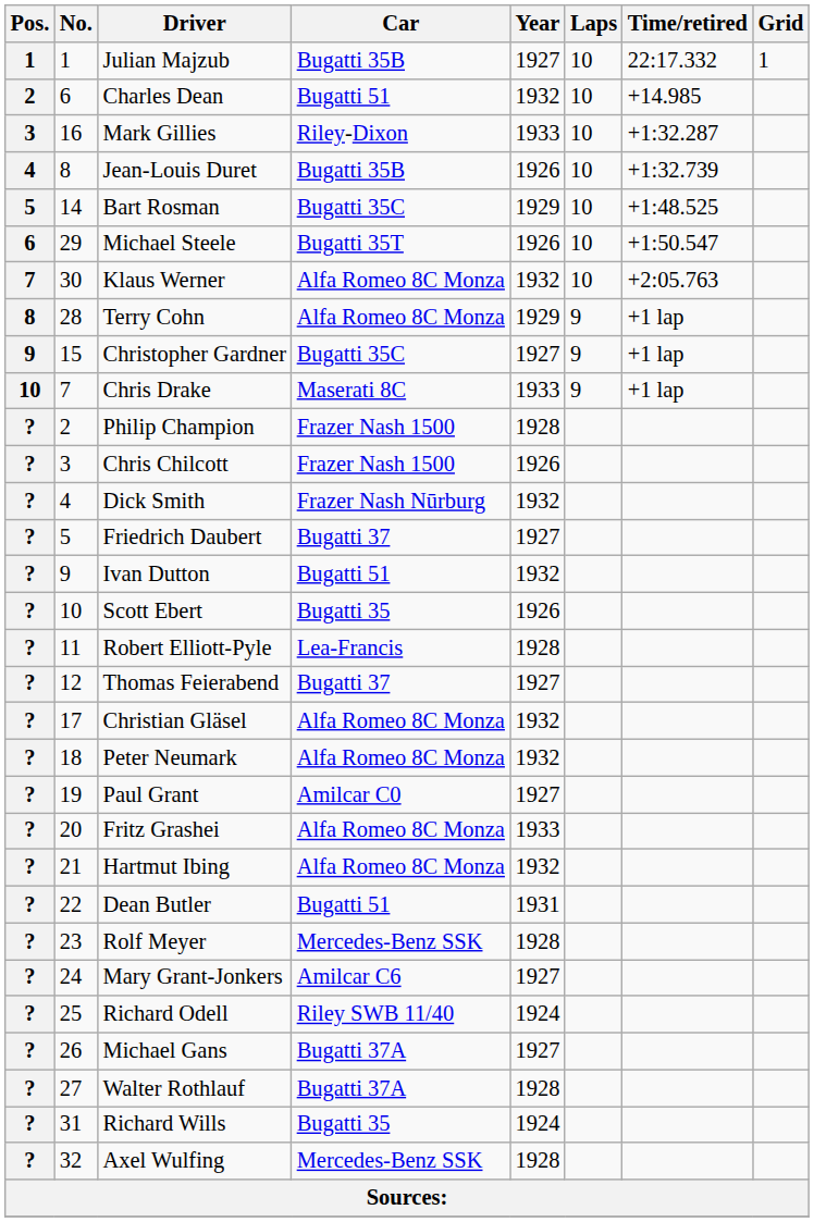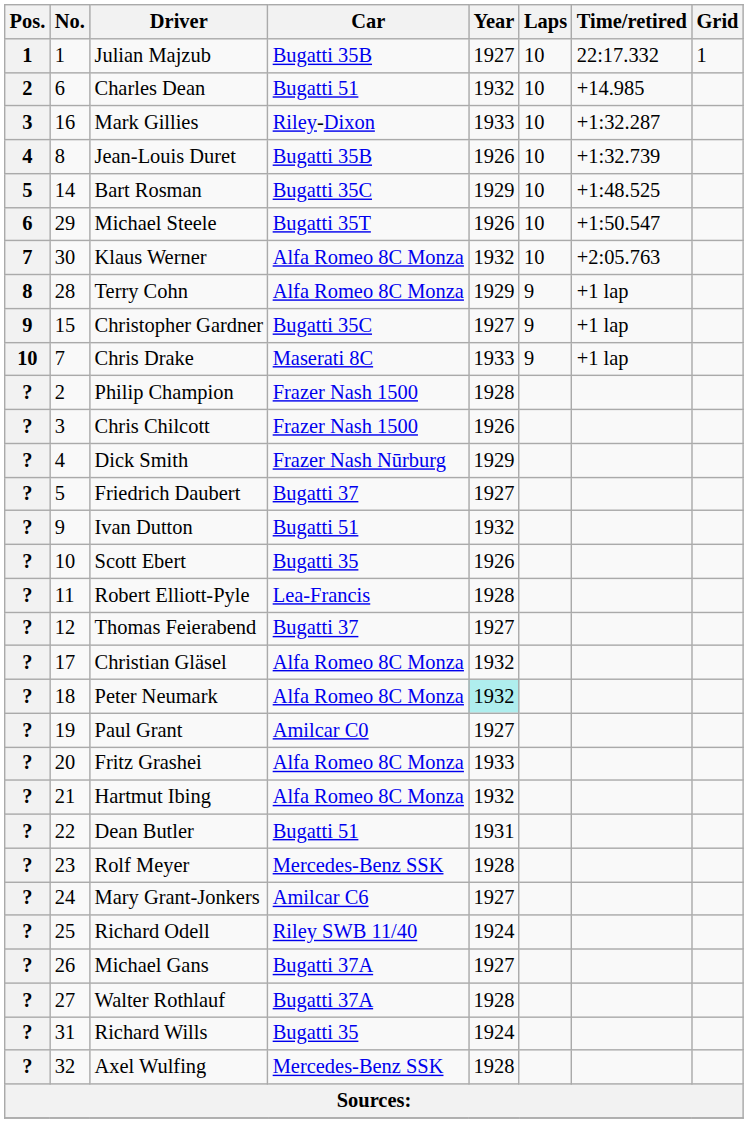 <table class="wikitable" style="font-size:90%">
 <tr>
 <th>Pos.</th>
 <th>No.</th>
 <th>Driver</th>
 <th>Car</th>
 <th>Year</th>
 <th>Laps</th>
 <th>Time/retired</th>
 <th>Grid</th>
 </tr>
 <tr>
 <th>1</th>
 <td>1</td>
 <td> Julian Majzub</td>
 <td><a href='#'>Bugatti 35B</a></td>
 <td>1927</td>
 <td>10</td>
 <td>22:17.332</td>
 <td>1</td>
 </tr>
 <tr>
 <th>2</th>
 <td>6</td>
 <td> Charles Dean</td>
 <td><a href='#'>Bugatti 51</a></td>
 <td>1932</td>
 <td>10</td>
 <td>+14.985</td>
 <td></td>
 </tr>
 <tr>
 <th>3</th>
 <td>16</td>
 <td> Mark Gillies</td>
 <td><a href='#'>Riley</a>-<a href='#'>Dixon</a></td>
 <td>1933</td>
 <td>10</td>
 <td>+1:32.287</td>
 <td></td>
 </tr>
 <tr>
 <th>4</th>
 <td>8</td>
 <td> Jean-Louis Duret</td>
 <td><a href='#'>Bugatti 35B</a></td>
 <td>1926</td>
 <td>10</td>
 <td>+1:32.739</td>
 <td></td>
 </tr>
 <tr>
 <th>5</th>
 <td>14</td>
 <td> Bart Rosman</td>
 <td><a href='#'>Bugatti 35C</a></td>
 <td>1929</td>
 <td>10</td>
 <td>+1:48.525</td>
 <td></td>
 </tr>
 <tr>
 <th>6</th>
 <td>29</td>
 <td> Michael Steele</td>
 <td><a href='#'>Bugatti 35T</a></td>
 <td>1926</td>
 <td>10</td>
 <td>+1:50.547</td>
 <td></td>
 </tr>
 <tr>
 <th>7</th>
 <td>30</td>
 <td> Klaus Werner</td>
 <td><a href='#'>Alfa Romeo 8C Monza</a></td>
 <td>1932</td>
 <td>10</td>
 <td>+2:05.763</td>
 <td></td>
 </tr>
 <tr>
 <th>8</th>
 <td>28</td>
 <td> Terry Cohn</td>
 <td><a href='#'>Alfa Romeo 8C Monza</a></td>
 <td>1929</td>
 <td>9</td>
 <td>+1 lap</td>
 <td></td>
 </tr>
 <tr>
 <th>9</th>
 <td>15</td>
 <td> Christopher Gardner</td>
 <td><a href='#'>Bugatti 35C</a></td>
 <td>1927</td>
 <td>9</td>
 <td>+1 lap</td>
 <td></td>
 </tr>
 <tr>
 <th>10</th>
 <td>7</td>
 <td> Chris Drake</td>
 <td><a href='#'>Maserati 8C</a></td>
 <td>1933</td>
 <td>9</td>
 <td>+1 lap</td>
 <td></td>
 </tr>
 <tr>
 <th>?</th>
 <td>2</td>
 <td> Philip Champion</td>
 <td><a href='#'>Frazer Nash 1500</a></td>
 <td>1928</td>
 <td></td>
 <td></td>
 <td></td>
 </tr>
 <tr>
 <th>?</th>
 <td>3</td>
 <td> Chris Chilcott</td>
 <td><a href='#'>Frazer Nash 1500</a></td>
 <td>1926</td>
 <td></td>
 <td></td>
 <td></td>
 </tr>
 <tr>
 <th>?</th>
 <td>4</td>
 <td> Dick Smith</td>
 <td><a href='#'>Frazer Nash Nūrburg</a></td>
-<td>1932</td>
+<td>1929</td>
 <td></td>
 <td></td>
 <td></td>
 </tr>
 <tr>
 <th>?</th>
 <td>5</td>
 <td> Friedrich Daubert</td>
 <td><a href='#'>Bugatti 37</a></td>
 <td>1927</td>
 <td></td>
 <td></td>
 <td></td>
 </tr>
 <tr>
 <th>?</th>
 <td>9</td>
 <td> Ivan Dutton</td>
 <td><a href='#'>Bugatti 51</a></td>
 <td>1932</td>
 <td></td>
 <td></td>
 <td></td>
 </tr>
 <tr>
 <th>?</th>
 <td>10</td>
 <td> Scott Ebert</td>
 <td><a href='#'>Bugatti 35</a></td>
 <td>1926</td>
 <td></td>
 <td></td>
 <td></td>
 </tr>
 <tr>
 <th>?</th>
 <td>11</td>
 <td> Robert Elliott-Pyle</td>
 <td><a href='#'>Lea-Francis</a></td>
 <td>1928</td>
 <td></td>
 <td></td>
 <td></td>
 </tr>
 <tr>
 <th>?</th>
 <td>12</td>
 <td> Thomas Feierabend</td>
 <td><a href='#'>Bugatti 37</a></td>
 <td>1927</td>
 <td></td>
 <td></td>
 <td></td>
 </tr>
 <tr>
 <th>?</th>
 <td>17</td>
 <td> Christian Gläsel</td>
 <td><a href='#'>Alfa Romeo 8C Monza</a></td>
 <td>1932</td>
 <td></td>
 <td></td>
 <td></td>
 </tr>
 <tr>
 <th>?</th>
 <td>18</td>
 <td> Peter Neumark</td>
 <td><a href='#'>Alfa Romeo 8C Monza</a></td>
-<td>1932</td>
+<td style="background: paleturquoise;">1932</td>
 <td></td>
 <td></td>
 <td></td>
 </tr>
 <tr>
 <th>?</th>
 <td>19</td>
 <td> Paul Grant</td>
 <td><a href='#'>Amilcar C0</a></td>
 <td>1927</td>
 <td></td>
 <td></td>
 <td></td>
 </tr>
 <tr>
 <th>?</th>
 <td>20</td>
 <td> Fritz Grashei</td>
 <td><a href='#'>Alfa Romeo 8C Monza</a></td>
 <td>1933</td>
 <td></td>
 <td></td>
 <td></td>
 </tr>
 <tr>
 <th>?</th>
 <td>21</td>
 <td> Hartmut Ibing</td>
 <td><a href='#'>Alfa Romeo 8C Monza</a></td>
 <td>1932</td>
 <td></td>
 <td></td>
 <td></td>
 </tr>
 <tr>
 <th>?</th>
 <td>22</td>
 <td> Dean Butler</td>
 <td><a href='#'>Bugatti 51</a></td>
 <td>1931</td>
 <td></td>
 <td></td>
 <td></td>
 </tr>
 <tr>
 <th>?</th>
 <td>23</td>
 <td> Rolf Meyer</td>
 <td><a href='#'>Mercedes-Benz SSK</a></td>
 <td>1928</td>
 <td></td>
 <td></td>
 <td></td>
 </tr>
 <tr>
 <th>?</th>
 <td>24</td>
 <td> Mary Grant-Jonkers</td>
 <td><a href='#'>Amilcar C6</a></td>
 <td>1927</td>
 <td></td>
 <td></td>
 <td></td>
 </tr>
 <tr>
 <th>?</th>
 <td>25</td>
 <td> Richard Odell</td>
 <td><a href='#'>Riley SWB 11/40</a></td>
 <td>1924</td>
 <td></td>
 <td></td>
 <td></td>
 </tr>
 <tr>
 <th>?</th>
 <td>26</td>
 <td> Michael Gans</td>
 <td><a href='#'>Bugatti 37A</a></td>
 <td>1927</td>
 <td></td>
 <td></td>
 <td></td>
 </tr>
 <tr>
 <th>?</th>
 <td>27</td>
 <td> Walter Rothlauf</td>
 <td><a href='#'>Bugatti 37A</a></td>
 <td>1928</td>
 <td></td>
 <td></td>
 <td></td>
 </tr>
 <tr>
 <th>?</th>
 <td>31</td>
 <td> Richard Wills</td>
 <td><a href='#'>Bugatti 35</a></td>
 <td>1924</td>
 <td></td>
 <td></td>
 <td></td>
 </tr>
 <tr>
 <th>?</th>
 <td>32</td>
 <td> Axel Wulfing</td>
 <td><a href='#'>Mercedes-Benz SSK</a></td>
 <td>1928</td>
 <td></td>
 <td></td>
 <td></td>
 </tr>
 <tr style="background-color:#E5E4E2" align="center">
 <th colspan=8>Sources:</th>
 </tr>
 <tr>
 </tr>
 </table>
